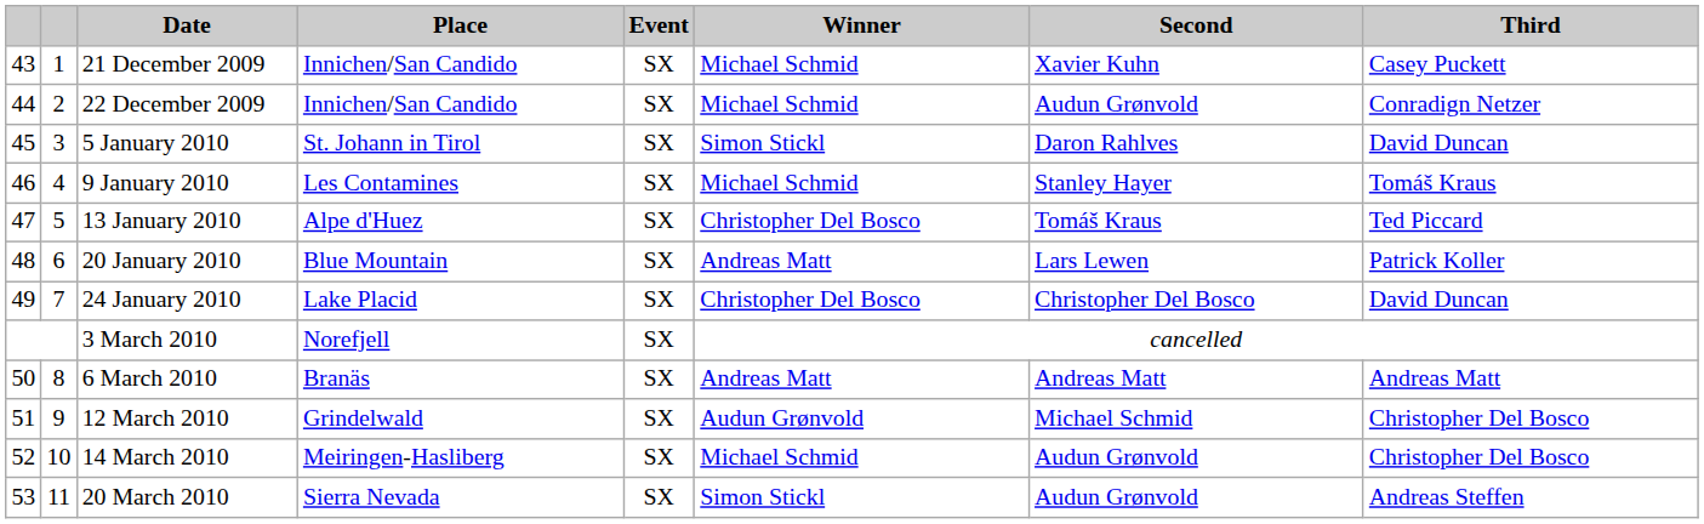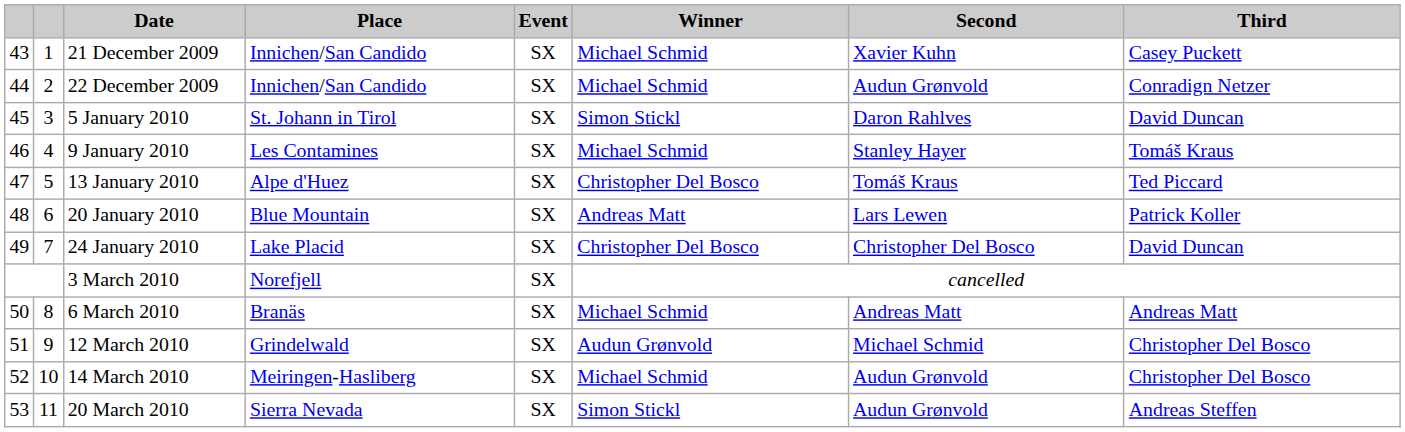 <table class="wikitable plainrowheaders" style="background:#fff; font-size:86%; line-height:16px; border:grey solid 1px; border-collapse:collapse;">
 <tr style="background:#ccc; text-align:center;">
 <th scope="col" style="background:#ccc; width=20 px;"></th>
 <th scope="col" style="background:#ccc; width=30 px;"></th>
 <th scope="col" style="background:#ccc; width:120px;">Date</th>
 <th scope="col" style="background:#ccc; width:180px;">Place</th>
 <th scope="col" style="background:#ccc; width:15px;">Event</th>
 <th scope="col" style="background:#ccc; width:185px;">Winner</th>
 <th scope="col" style="background:#ccc; width:185px;">Second</th>
 <th scope="col" style="background:#ccc; width:185px;">Third</th>
 </tr>
 <tr>
 <td align=center>43</td>
 <td align=center>1</td>
 <td>21 December 2009</td>
 <td> <a href='#'>Innichen</a>/<a href='#'>San Candido</a></td>
 <td align=center>SX</td>
 <td> <a href='#'>Michael Schmid</a></td>
 <td> <a href='#'>Xavier Kuhn</a></td>
 <td> <a href='#'>Casey Puckett</a></td>
 </tr>
 <tr>
 <td align=center>44</td>
 <td align=center>2</td>
 <td>22 December 2009</td>
 <td> <a href='#'>Innichen</a>/<a href='#'>San Candido</a></td>
 <td align=center>SX</td>
 <td> <a href='#'>Michael Schmid</a></td>
 <td> <a href='#'>Audun Grønvold</a></td>
 <td> <a href='#'>Conradign Netzer</a></td>
 </tr>
 <tr>
 <td align=center>45</td>
 <td align=center>3</td>
 <td>5 January 2010</td>
 <td> <a href='#'>St. Johann in Tirol</a></td>
 <td align=center>SX</td>
 <td> <a href='#'>Simon Stickl</a></td>
 <td> <a href='#'>Daron Rahlves</a></td>
 <td> <a href='#'>David Duncan</a></td>
 </tr>
 <tr>
 <td align=center>46</td>
 <td align=center>4</td>
 <td>9 January 2010</td>
 <td> <a href='#'>Les Contamines</a></td>
 <td align=center>SX</td>
 <td> <a href='#'>Michael Schmid</a></td>
 <td> <a href='#'>Stanley Hayer</a></td>
 <td> <a href='#'>Tomáš Kraus</a></td>
 </tr>
 <tr>
 <td align=center>47</td>
 <td align=center>5</td>
 <td>13 January 2010</td>
 <td> <a href='#'>Alpe d'Huez</a></td>
 <td align=center>SX</td>
 <td> <a href='#'>Christopher Del Bosco</a></td>
 <td> <a href='#'>Tomáš Kraus</a></td>
 <td> <a href='#'>Ted Piccard</a></td>
 </tr>
 <tr>
 <td align=center>48</td>
 <td align=center>6</td>
 <td>20 January 2010</td>
 <td> <a href='#'>Blue Mountain</a></td>
 <td align=center>SX</td>
 <td> <a href='#'>Andreas Matt</a></td>
 <td> <a href='#'>Lars Lewen</a></td>
 <td> <a href='#'>Patrick Koller</a></td>
 </tr>
 <tr>
 <td align=center>49</td>
 <td align=center>7</td>
 <td>24 January 2010</td>
 <td> <a href='#'>Lake Placid</a></td>
 <td align=center>SX</td>
 <td> <a href='#'>Christopher Del Bosco</a></td>
 <td> <a href='#'>Christopher Del Bosco</a></td>
 <td> <a href='#'>David Duncan</a></td>
 </tr>
 <tr>
 <td colspan=2></td>
 <td>3 March 2010</td>
 <td> <a href='#'>Norefjell</a></td>
 <td align=center>SX</td>
 <td colspan=3 align=center><em>cancelled</em></td>
 </tr>
 <tr>
 <td align=center>50</td>
 <td align=center>8</td>
 <td>6 March 2010</td>
 <td> <a href='#'>Branäs</a></td>
 <td align=center>SX</td>
-<td> <a href='#'>Andreas Matt</a></td>
+<td> <a href='#'>Michael Schmid</a></td>
 <td> <a href='#'>Andreas Matt</a></td>
 <td> <a href='#'>Andreas Matt</a></td>
 </tr>
 <tr>
 <td align=center>51</td>
 <td align=center>9</td>
 <td>12 March 2010<small></small></td>
 <td> <a href='#'>Grindelwald</a></td>
 <td align=center>SX</td>
 <td> <a href='#'>Audun Grønvold</a></td>
 <td> <a href='#'>Michael Schmid</a></td>
 <td> <a href='#'>Christopher Del Bosco</a></td>
 </tr>
 <tr>
 <td align=center>52</td>
 <td align=center>10</td>
 <td>14 March 2010</td>
 <td> <a href='#'>Meiringen</a>-<a href='#'>Hasliberg</a></td>
 <td align=center>SX</td>
 <td> <a href='#'>Michael Schmid</a></td>
 <td> <a href='#'>Audun Grønvold</a></td>
 <td> <a href='#'>Christopher Del Bosco</a></td>
 </tr>
 <tr>
 <td align=center>53</td>
 <td align=center>11</td>
 <td>20 March 2010</td>
 <td> <a href='#'>Sierra Nevada</a></td>
 <td align=center>SX</td>
 <td> <a href='#'>Simon Stickl</a></td>
 <td> <a href='#'>Audun Grønvold</a></td>
 <td> <a href='#'>Andreas Steffen</a></td>
 </tr>
 </table>
